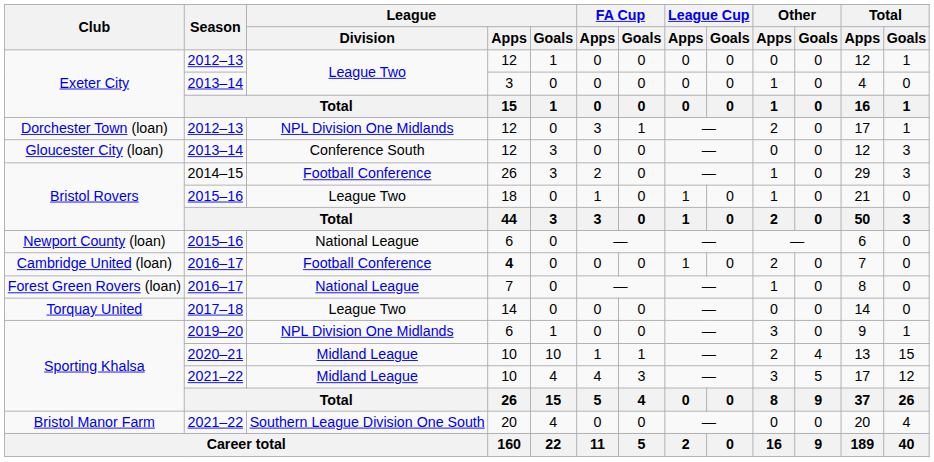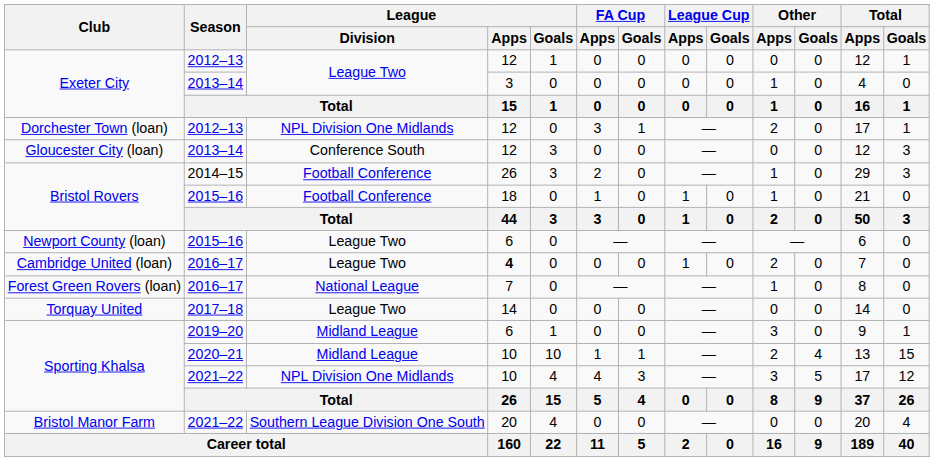 <table class="wikitable" style="text-align:center">
 <tr>
 <th rowspan="2">Club</th>
 <th rowspan="2">Season</th>
 <th colspan="3">League</th>
 <th colspan="2"><a href='#'>FA Cup</a></th>
 <th colspan="2"><a href='#'>League Cup</a></th>
 <th colspan="2">Other</th>
 <th colspan="2">Total</th>
 </tr>
 <tr>
 <th>Division</th>
 <th>Apps</th>
 <th>Goals</th>
 <th>Apps</th>
 <th>Goals</th>
 <th>Apps</th>
 <th>Goals</th>
 <th>Apps</th>
 <th>Goals</th>
 <th>Apps</th>
 <th>Goals</th>
 </tr>
 <tr>
 <td rowspan="3"><a href='#'>Exeter City</a></td>
 <td><a href='#'>2012–13</a></td>
 <td rowspan="2"><a href='#'>League Two</a></td>
 <td>12</td>
 <td>1</td>
 <td>0</td>
 <td>0</td>
 <td>0</td>
 <td>0</td>
 <td>0</td>
 <td>0</td>
 <td>12</td>
 <td>1</td>
 </tr>
 <tr>
 <td><a href='#'>2013–14</a></td>
 <td>3</td>
 <td>0</td>
 <td>0</td>
 <td>0</td>
 <td>0</td>
 <td>0</td>
 <td>1</td>
 <td>0</td>
 <td>4</td>
 <td>0</td>
 </tr>
 <tr>
 <th colspan="2">Total</th>
 <th>15</th>
 <th>1</th>
 <th>0</th>
 <th>0</th>
 <th>0</th>
 <th>0</th>
 <th>1</th>
 <th>0</th>
 <th>16</th>
 <th>1</th>
 </tr>
 <tr>
 <td><a href='#'>Dorchester Town</a> (loan)</td>
 <td><a href='#'>2012–13</a></td>
 <td><a href='#'>NPL Division One Midlands</a></td>
 <td>12</td>
 <td>0</td>
 <td>3</td>
 <td>1</td>
 <td colspan="2">—</td>
 <td>2</td>
 <td>0</td>
 <td>17</td>
 <td>1</td>
 </tr>
 <tr>
 <td><a href='#'>Gloucester City</a> (loan)</td>
 <td><a href='#'>2013–14</a></td>
 <td>Conference South</td>
 <td>12</td>
 <td>3</td>
 <td>0</td>
 <td>0</td>
 <td colspan="2">—</td>
 <td>0</td>
 <td>0</td>
 <td>12</td>
 <td>3</td>
 </tr>
 <tr>
 <td rowspan="3"><a href='#'>Bristol Rovers</a></td>
 <td>2014–15</td>
 <td><a href='#'>Football Conference</a></td>
 <td>26</td>
 <td>3</td>
 <td>2</td>
 <td>0</td>
 <td colspan="2">—</td>
 <td>1</td>
 <td>0</td>
 <td>29</td>
 <td>3</td>
 </tr>
 <tr>
 <td><a href='#'>2015–16</a></td>
-<td>League Two</td>
+<td><a href='#'>Football Conference</a></td>
 <td>18</td>
 <td>0</td>
 <td>1</td>
 <td>0</td>
 <td>1</td>
 <td>0</td>
 <td>1</td>
 <td>0</td>
 <td>21</td>
 <td>0</td>
 </tr>
 <tr>
 <th colspan="2">Total</th>
 <th>44</th>
 <th>3</th>
 <th>3</th>
 <th>0</th>
 <th>1</th>
 <th>0</th>
 <th>2</th>
 <th>0</th>
 <th>50</th>
 <th>3</th>
 </tr>
 <tr>
 <td><a href='#'>Newport County</a> (loan)</td>
 <td><a href='#'>2015–16</a></td>
-<td>National League</td>
+<td>League Two</td>
 <td>6</td>
 <td>0</td>
 <td colspan="2">—</td>
 <td colspan="2">—</td>
 <td colspan="2">—</td>
 <td>6</td>
 <td>0</td>
 </tr>
 <tr>
 <td><a href='#'>Cambridge United</a> (loan)</td>
 <td><a href='#'>2016–17</a></td>
-<td><a href='#'>Football Conference</a></td>
+<td>League Two</td>
 <td><strong>4</strong></td>
 <td>0</td>
 <td>0</td>
 <td>0</td>
 <td>1</td>
 <td>0</td>
 <td>2</td>
 <td>0</td>
 <td>7</td>
 <td>0</td>
 </tr>
 <tr>
 <td><a href='#'>Forest Green Rovers</a> (loan)</td>
 <td><a href='#'>2016–17</a></td>
 <td><a href='#'>National League</a></td>
 <td>7</td>
 <td>0</td>
 <td colspan="2">—</td>
 <td colspan="2">—</td>
 <td>1</td>
 <td>0</td>
 <td>8</td>
 <td>0</td>
 </tr>
 <tr>
 <td><a href='#'>Torquay United</a></td>
 <td><a href='#'>2017–18</a></td>
 <td>League Two</td>
 <td>14</td>
 <td>0</td>
 <td>0</td>
 <td>0</td>
 <td colspan="2">—</td>
 <td>0</td>
 <td>0</td>
 <td>14</td>
 <td>0</td>
 </tr>
 <tr>
 <td rowspan="4"><a href='#'>Sporting Khalsa</a></td>
 <td><a href='#'>2019–20</a></td>
-<td><a href='#'>NPL Division One Midlands</a></td>
+<td><a href='#'>Midland League</a></td>
 <td>6</td>
 <td>1</td>
 <td>0</td>
 <td>0</td>
 <td colspan="2">—</td>
 <td>3</td>
 <td>0</td>
 <td>9</td>
 <td>1</td>
 </tr>
 <tr>
 <td><a href='#'>2020–21</a></td>
 <td><a href='#'>Midland League</a></td>
 <td>10</td>
 <td>10</td>
 <td>1</td>
 <td>1</td>
 <td colspan="2">—</td>
 <td>2</td>
 <td>4</td>
 <td>13</td>
 <td>15</td>
 </tr>
 <tr ÷>
 <td><a href='#'>2021–22</a></td>
-<td><a href='#'>Midland League</a></td>
+<td><a href='#'>NPL Division One Midlands</a></td>
 <td>10</td>
 <td>4</td>
 <td>4</td>
 <td>3</td>
 <td colspan="2">—</td>
 <td>3</td>
 <td>5</td>
 <td>17</td>
 <td>12</td>
 </tr>
 <tr>
 <th colspan="2">Total</th>
 <th>26</th>
 <th>15</th>
 <th>5</th>
 <th>4</th>
 <th>0</th>
 <th>0</th>
 <th>8</th>
 <th>9</th>
 <th>37</th>
 <th>26</th>
 </tr>
 <tr>
 <td rowspan="1"><a href='#'>Bristol Manor Farm</a></td>
 <td><a href='#'>2021–22</a></td>
 <td><a href='#'>Southern League Division One South</a></td>
 <td>20</td>
 <td>4</td>
 <td>0</td>
 <td>0</td>
 <td colspan="2">—</td>
 <td>0</td>
 <td>0</td>
 <td>20</td>
 <td>4</td>
 </tr>
 <tr>
 <th colspan="3">Career total</th>
 <th>160</th>
 <th>22</th>
 <th>11</th>
 <th>5</th>
 <th>2</th>
 <th>0</th>
 <th>16</th>
 <th>9</th>
 <th>189</th>
 <th>40</th>
 </tr>
 </table>
